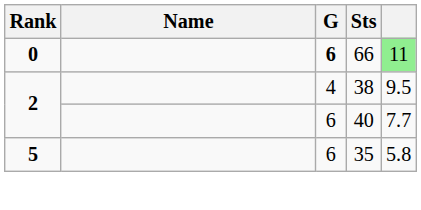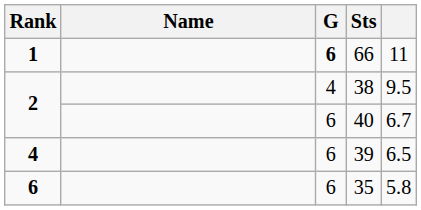 <table class="wikitable" style="text-align:center; font-size:90%;">
 <tr>
 <th width=10px>Rank</th>
 <th width=175px>Name</th>
 <th width=15px>G</th>
 <th width=10px>Sts</th>
 <th width=10px></th>
 </tr>
 <tr>
-<td><strong>0</strong></td>
+<td><strong>1</strong></td>
 <td align=left><strong></strong></td>
 <td><strong>6</strong></td>
 <td>66</td>
-<td style="background: lightgreen;">11</td>
+<td>11</td>
 </tr>
 <tr>
 <td rowspan=2><strong>2</strong></td>
 <td align=left></td>
 <td>4</td>
 <td>38</td>
 <td>9.5</td>
 </tr>
 <tr>
 <td align=left></td>
 <td>6</td>
 <td>40</td>
-<td>7.7</td>
+<td>6.7</td>
 </tr>
 <tr>
-<td><strong>5</strong></td>
+<td><strong>4</strong></td>
+<td align=left></td>
+<td>6</td>
+<td>39</td>
+<td>6.5</td>
+</tr>
+<tr>
+<td><strong>6</strong></td>
 <td align=left></td>
 <td>6</td>
 <td>35</td>
 <td>5.8</td>
 </tr>
 </table>
